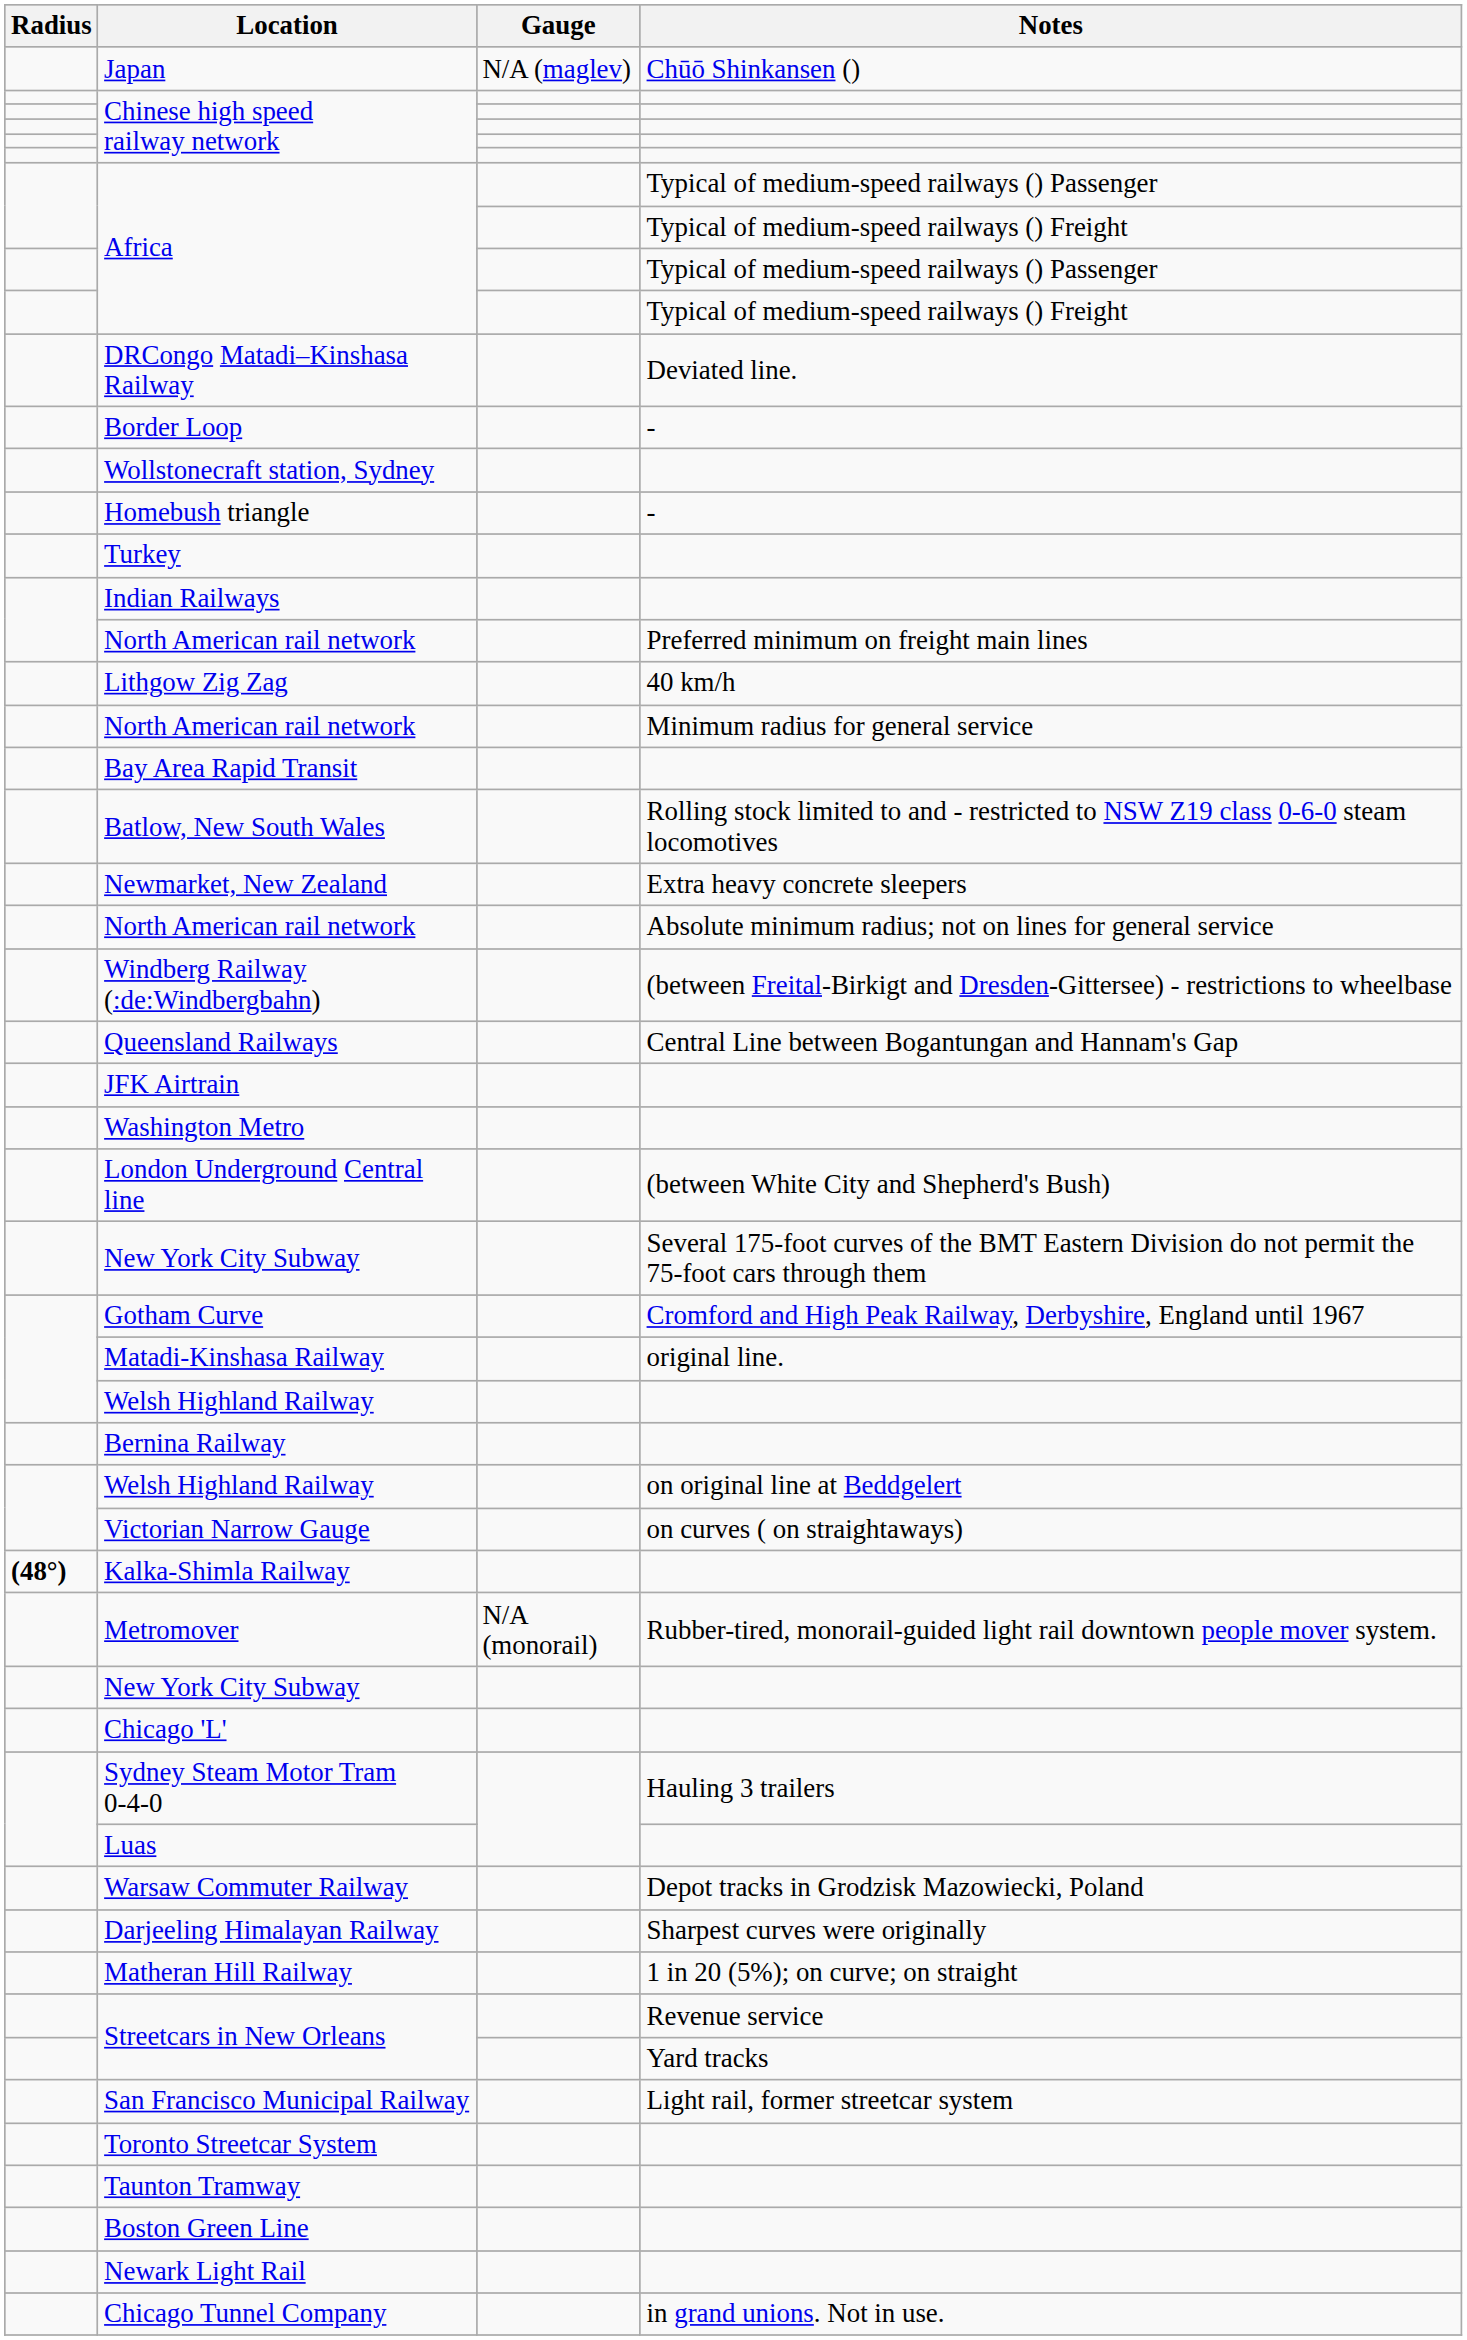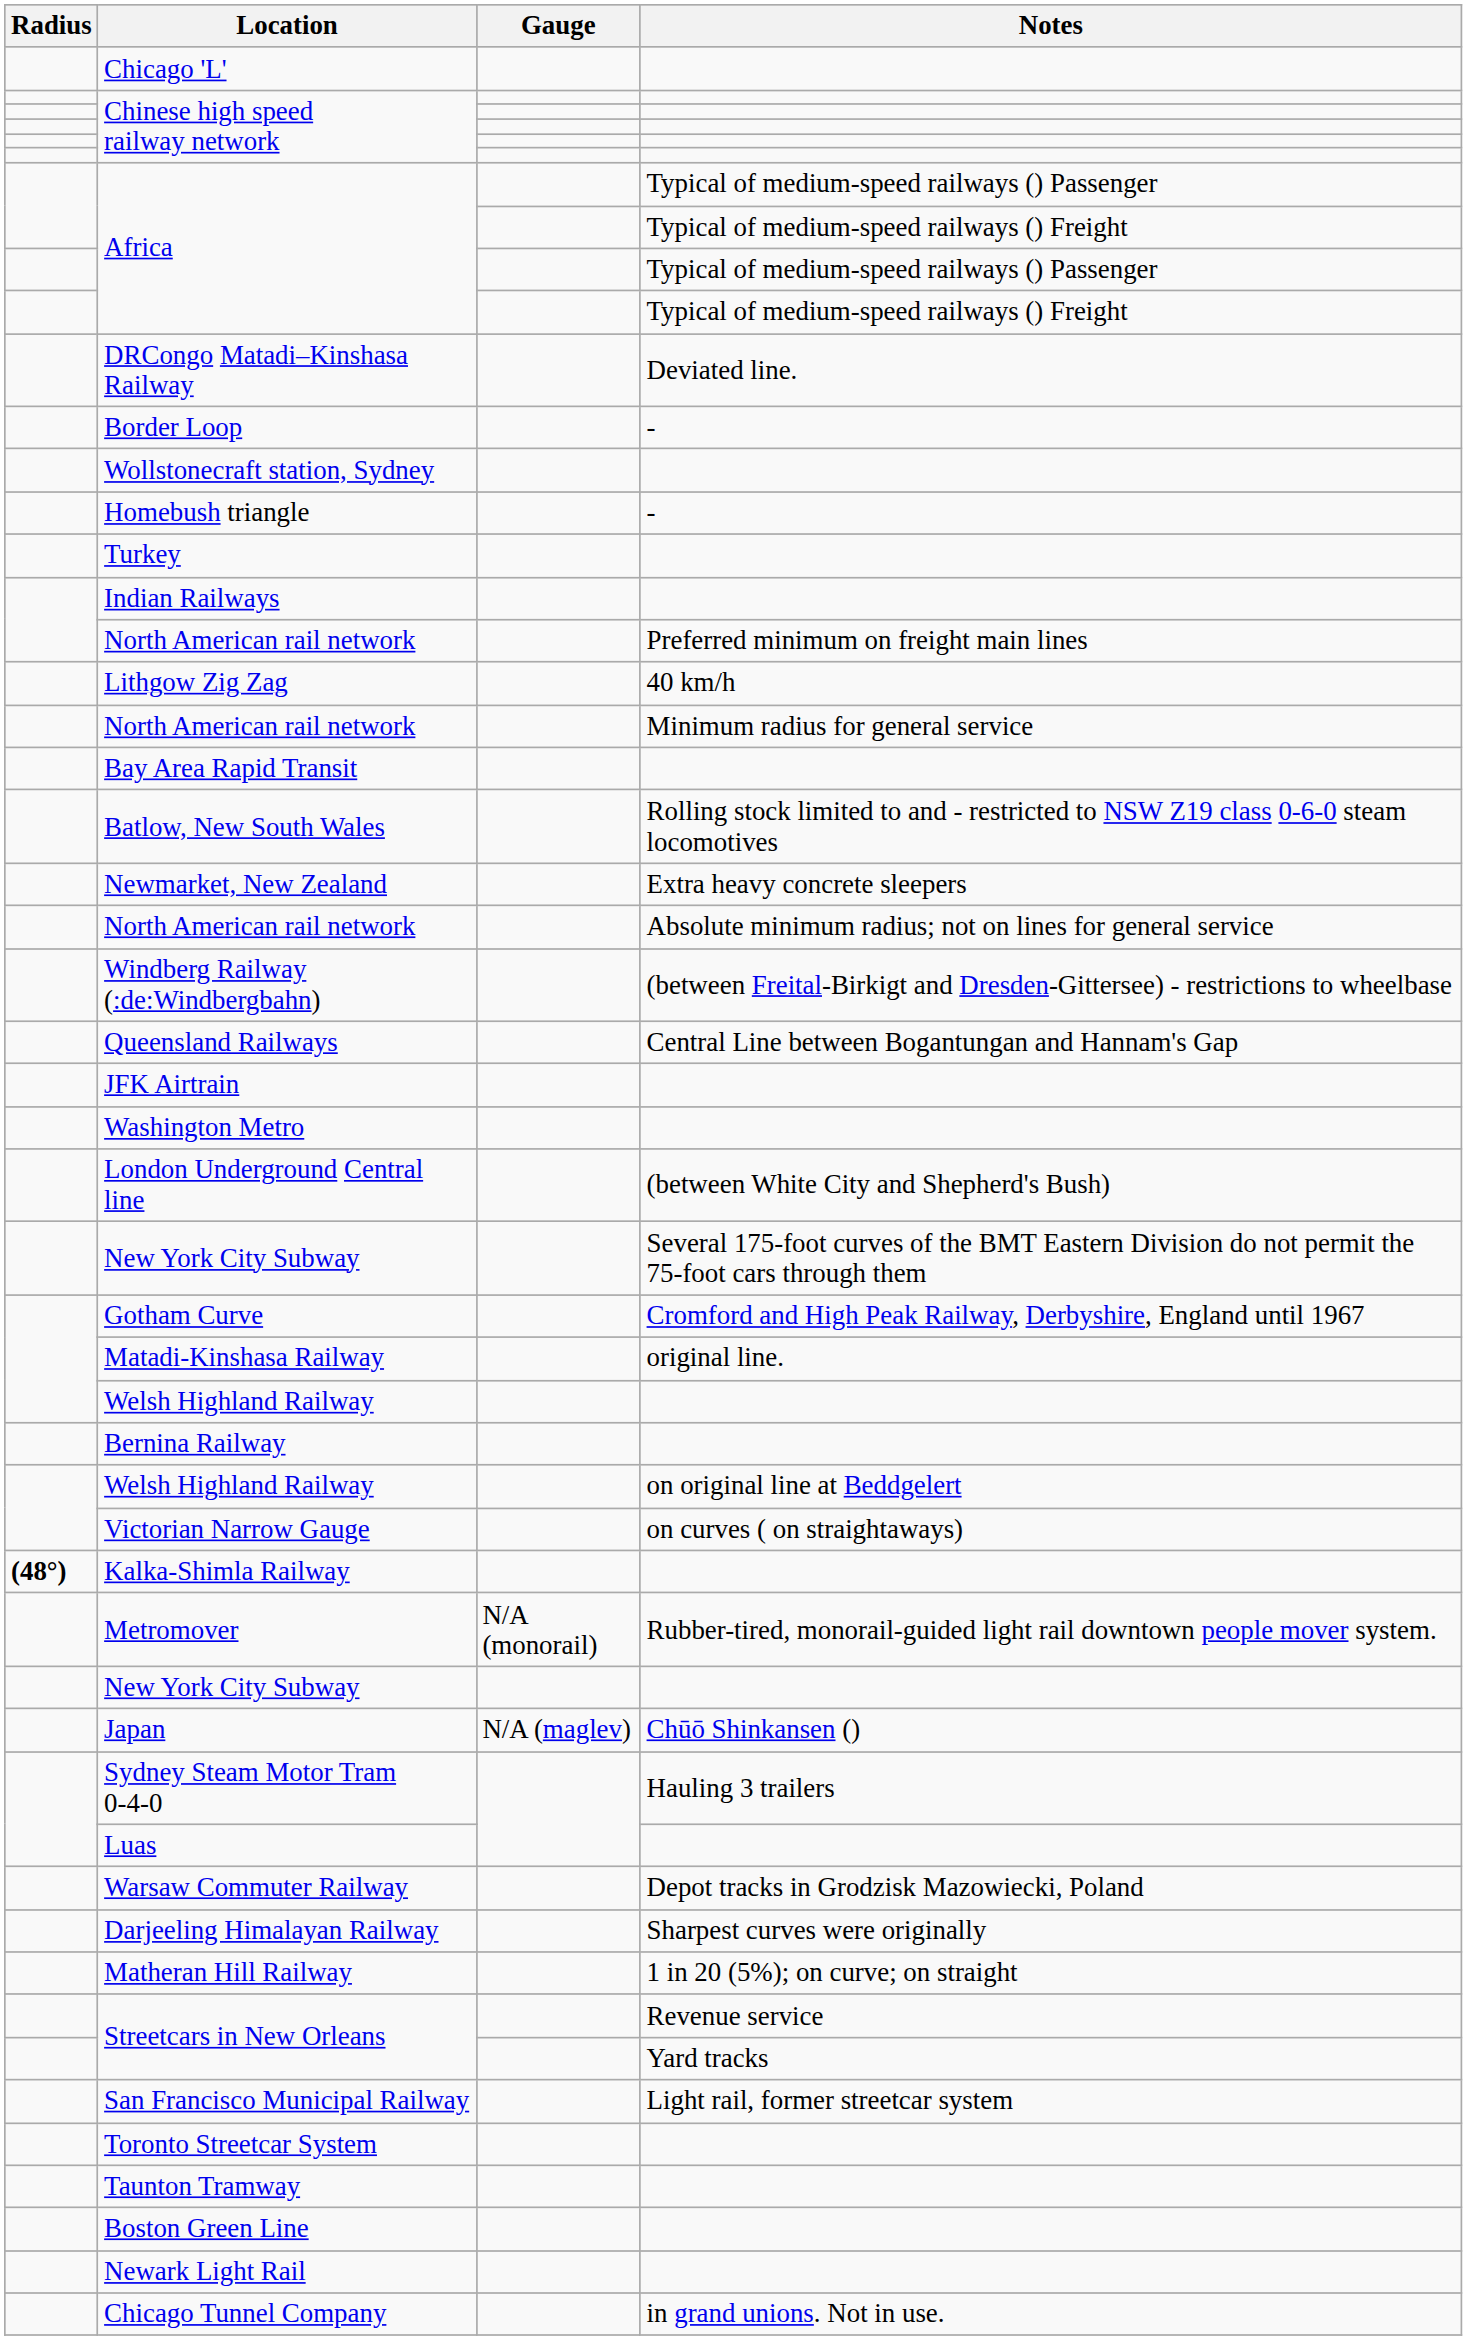 <table class="wikitable sortable" border="1">
 <tr>
 <th scope="col">Radius</th>
 <th scope="col" class="unsortable">Location</th>
 <th scope="col">Gauge</th>
 <th scope="col" class="unsortable">Notes</th>
 </tr>
 <tr>
 <td></td>
-<td><a href='#'>Japan</a></td>
-<td>N/A (<a href='#'>maglev</a>)</td>
-<td><a href='#'>Chūō Shinkansen</a> ()</td>
+<td><a href='#'>Chicago 'L'</a></td>
+<td data-sort-value="1435"></td>
+<td></td>
 </tr>
 <tr>
 <td></td>
 <td rowspan="5"><a href='#'>Chinese high speed railway network</a></td>
 <td data-sort-value=1435></td>
 <td></td>
 </tr>
 <tr>
 <td></td>
 <td data-sort-value=1435></td>
 <td></td>
 </tr>
 <tr>
 <td></td>
 <td data-sort-value=1435></td>
 <td></td>
 </tr>
 <tr>
 <td></td>
 <td data-sort-value=1435></td>
 <td></td>
 </tr>
 <tr>
 <td></td>
 <td data-sort-value=1435></td>
 <td></td>
 </tr>
 <tr>
 <td rowspan="2"></td>
 <td rowspan="4"><a href='#'>Africa</a></td>
 <td data-sort-value=1435></td>
 <td>Typical of medium-speed railways () Passenger</td>
 </tr>
 <tr>
 <td data-sort-value=1435></td>
 <td>Typical of medium-speed railways () Freight</td>
 </tr>
 <tr>
 <td></td>
 <td data-sort-value=1435></td>
 <td>Typical of medium-speed railways () Passenger</td>
 </tr>
 <tr>
 <td></td>
 <td data-sort-value=1435></td>
 <td>Typical of medium-speed railways () Freight</td>
 </tr>
 <tr>
 <td></td>
 <td><a href='#'>DRCongo</a> <a href='#'>Matadi–Kinshasa Railway</a></td>
 <td data-sort-value="1067"></td>
 <td>Deviated  line.</td>
 </tr>
 <tr>
 <td></td>
 <td><a href='#'>Border Loop</a></td>
 <td data-sort-value="1435"></td>
 <td> - </td>
 </tr>
 <tr>
 <td></td>
 <td><a href='#'>Wollstonecraft station, Sydney</a></td>
 <td data-sort-value="1435"></td>
 </tr>
 <tr>
 <td></td>
 <td><a href='#'>Homebush</a> triangle</td>
 <td data-sort-value="1435"></td>
 <td> - </td>
 </tr>
 <tr>
 <td></td>
 <td><a href='#'>Turkey</a></td>
 <td data-sort-value="1435"></td>
 <td></td>
 </tr>
 <tr>
 <td rowspan="2"></td>
 <td><a href='#'>Indian Railways</a></td>
 <td data-sort-value="1676"></td>
 <td></td>
 </tr>
 <tr>
 <td><a href='#'>North American rail network</a></td>
 <td data-sort-value="1435"></td>
 <td>Preferred minimum on freight main lines</td>
 </tr>
 <tr>
 <td></td>
 <td><a href='#'>Lithgow Zig Zag</a></td>
 <td data-sort-value="1435"></td>
 <td>40 km/h</td>
 </tr>
 <tr>
 <td></td>
 <td><a href='#'>North American rail network</a></td>
 <td data-sort-value="1435"></td>
 <td>Minimum radius for general service</td>
 </tr>
 <tr>
 <td></td>
 <td><a href='#'>Bay Area Rapid Transit</a></td>
 <td data-sort-value="1676"></td>
 <td></td>
 </tr>
 <tr>
 <td></td>
 <td><a href='#'>Batlow, New South Wales</a></td>
 <td data-sort-value="1435"></td>
 <td>Rolling stock limited to  and  - restricted to <a href='#'>NSW Z19 class</a> <a href='#'>0-6-0</a> steam locomotives</td>
 </tr>
 <tr>
 <td></td>
 <td><a href='#'>Newmarket, New Zealand</a></td>
 <td data-sort-value="1067"></td>
 <td>Extra heavy concrete sleepers</td>
 </tr>
 <tr>
 <td></td>
 <td><a href='#'>North American rail network</a></td>
 <td data-sort-value="1435"></td>
 <td>Absolute minimum radius; not on lines for general service</td>
 </tr>
 <tr>
 <td></td>
 <td><a href='#'>Windberg Railway</a> (<a href='#'>:de:Windbergbahn</a>)</td>
 <td data-sort-value="1435"></td>
 <td>(between <a href='#'>Freital</a>-Birkigt and <a href='#'>Dresden</a>-Gittersee) - restrictions to wheelbase</td>
 </tr>
 <tr>
 <td></td>
 <td><a href='#'>Queensland Railways</a></td>
 <td data-sort-value="1067"></td>
 <td>Central Line between Bogantungan and Hannam's Gap</td>
 </tr>
 <tr>
 <td></td>
 <td><a href='#'>JFK Airtrain</a></td>
 <td data-sort-value="1435"></td>
 <td></td>
 </tr>
 <tr>
 <td></td>
 <td><a href='#'>Washington Metro</a></td>
 <td data-sort-value="1429"></td>
 <td></td>
 </tr>
 <tr>
 <td></td>
 <td><a href='#'>London Underground</a> <a href='#'>Central line</a></td>
 <td data-sort-value="1435"></td>
 <td>(between White City and Shepherd's Bush)</td>
 </tr>
 <tr>
 <td></td>
 <td><a href='#'>New York City Subway</a></td>
 <td></td>
 <td>Several 175-foot curves of the BMT Eastern Division do not permit the 75-foot cars through them</td>
 </tr>
 <tr>
 <td rowspan="3"></td>
 <td><a href='#'>Gotham Curve</a></td>
 <td data-sort-value="1435"></td>
 <td><a href='#'>Cromford and High Peak Railway</a>, <a href='#'>Derbyshire</a>, England until 1967</td>
 </tr>
 <tr>
 <td><a href='#'>Matadi-Kinshasa Railway</a></td>
 <td data-sort-value="762"></td>
 <td>original  line.</td>
 </tr>
 <tr>
 <td><a href='#'>Welsh Highland Railway</a></td>
 <td data-sort-value="600"></td>
 <td></td>
 </tr>
 <tr>
 <td></td>
 <td><a href='#'>Bernina Railway</a></td>
 <td data-sort-value="1000"></td>
 <td></td>
 </tr>
 <tr>
 <td rowspan="2"></td>
 <td><a href='#'>Welsh Highland Railway</a></td>
 <td data-sort-value="600"></td>
 <td>on original line at <a href='#'>Beddgelert</a></td>
 </tr>
 <tr>
 <td><a href='#'>Victorian Narrow Gauge</a></td>
 <td data-sort-value="762"></td>
 <td> on curves ( on straightaways)</td>
 </tr>
 <tr>
 <td><strong> (48°)</strong></td>
 <td><a href='#'>Kalka-Shimla Railway</a></td>
 <td data-sort-value="762"></td>
 <td></td>
 </tr>
 <tr>
 <td></td>
 <td><a href='#'>Metromover</a></td>
 <td>N/A (monorail)</td>
 <td>Rubber-tired, monorail-guided light rail downtown <a href='#'>people mover</a> system.</td>
 </tr>
 <tr>
 <td></td>
 <td><a href='#'>New York City Subway</a></td>
 <td data-sort-value="1435"></td>
 <td></td>
 </tr>
 <tr>
 <td></td>
-<td><a href='#'>Chicago 'L'</a></td>
-<td data-sort-value="1435"></td>
-<td></td>
+<td><a href='#'>Japan</a></td>
+<td>N/A (<a href='#'>maglev</a>)</td>
+<td><a href='#'>Chūō Shinkansen</a> ()</td>
 </tr>
 <tr>
 <td rowspan="2"></td>
 <td><a href='#'>Sydney Steam Motor Tram</a> <br> 0-4-0</td>
 <td rowspan="2" data-sort-value="1435"></td>
 <td>Hauling 3 trailers</td>
 </tr>
 <tr>
 <td><a href='#'>Luas</a></td>
 <td></td>
 </tr>
 <tr>
 <td></td>
 <td><a href='#'>Warsaw Commuter Railway</a></td>
 <td data-sort-value="1435"></td>
 <td>Depot tracks in Grodzisk Mazowiecki, Poland</td>
 </tr>
 <tr>
 <td></td>
 <td><a href='#'>Darjeeling Himalayan Railway</a></td>
 <td data-sort-value="610"></td>
 <td>Sharpest curves were originally </td>
 </tr>
 <tr>
 <td></td>
 <td><a href='#'>Matheran Hill Railway</a></td>
 <td data-sort-value="610"></td>
 <td>1 in 20 (5%);  on curve;  on straight</td>
 </tr>
 <tr>
 <td></td>
 <td rowspan="2"><a href='#'>Streetcars in New Orleans</a></td>
 <td data-sort-value="1587.5"></td>
 <td>Revenue service</td>
 </tr>
 <tr>
 <td></td>
 <td data-sort-value="1587.5"></td>
 <td>Yard tracks</td>
 </tr>
 <tr>
 <td></td>
 <td><a href='#'>San Francisco Municipal Railway</a></td>
 <td data-sort-value="1435"></td>
 <td>Light rail, former streetcar system</td>
 </tr>
 <tr>
 <td></td>
 <td><a href='#'>Toronto Streetcar System</a></td>
 <td data-sort-value="1495"></td>
 <td></td>
 </tr>
 <tr>
 <td></td>
 <td><a href='#'>Taunton Tramway</a></td>
 <td data-sort-value="1067"></td>
 <td></td>
 </tr>
 <tr>
 <td></td>
 <td><a href='#'>Boston Green Line</a></td>
 <td data-sort-value="1435"></td>
 <td></td>
 </tr>
 <tr>
 <td></td>
 <td><a href='#'>Newark Light Rail</a></td>
 <td data-sort-value="1435"></td>
 <td></td>
 </tr>
 <tr>
 <td></td>
 <td><a href='#'>Chicago Tunnel Company</a></td>
 <td data-sort-value="610"></td>
 <td> in <a href='#'>grand unions</a>. Not in use.</td>
 </tr>
 </table>
